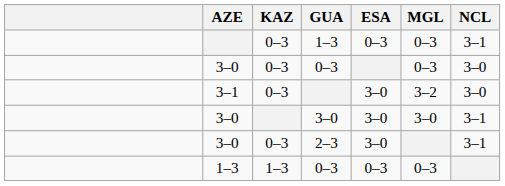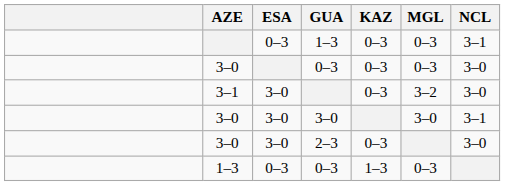 <table class="wikitable" style="text-align:center; font-size:90%">
 <tr>
 <th width="180"> </th>
 <th width="40">AZE</th>
+<th width="40">ESA</th>
+<th width="40">GUA</th>
 <th width="40">KAZ</th>
-<th width="40">GUA</th>
-<th width="40">ESA</th>
 <th width="40">MGL</th>
 <th width="40">NCL</th>
 </tr>
 <tr>
 <td style="text-align:left;"></td>
 <th></th>
 <td>0–3</td>
 <td>1–3</td>
 <td>0–3</td>
 <td>0–3</td>
 <td>3–1</td>
 </tr>
 <tr>
 <td style="text-align:left;"></td>
 <td>3–0</td>
+<th></th>
 <td>0–3</td>
 <td>0–3</td>
-<th></th>
 <td>0–3</td>
 <td>3–0</td>
 </tr>
 <tr>
 <td style="text-align:left;"></td>
 <td>3–1</td>
+<td>3–0</td>
+<th></th>
 <td>0–3</td>
-<th></th>
-<td>3–0</td>
 <td>3–2</td>
 <td>3–0</td>
 </tr>
 <tr>
 <td style="text-align:left;"></td>
 <td>3–0</td>
-<th></th>
 <td>3–0</td>
 <td>3–0</td>
+<th></th>
 <td>3–0</td>
 <td>3–1</td>
 </tr>
 <tr>
 <td style="text-align:left;"></td>
 <td>3–0</td>
+<td>3–0</td>
+<td>2–3</td>
 <td>0–3</td>
-<td>2–3</td>
+<th></th>
 <td>3–0</td>
-<th></th>
-<td>3–1</td>
 </tr>
 <tr>
 <td style="text-align:left;"></td>
 <td>1–3</td>
-<td>1–3</td>
 <td>0–3</td>
 <td>0–3</td>
+<td>1–3</td>
 <td>0–3</td>
 <th></th>
 </tr>
 </table>
